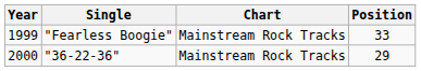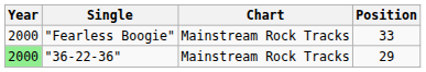 <table class="wikitable">
 <tr>
 <th>Year</th>
 <th>Single</th>
 <th>Chart</th>
 <th>Position</th>
 </tr>
 <tr>
-<td>1999</td>
+<td>2000</td>
 <td>"Fearless Boogie"</td>
 <td>Mainstream Rock Tracks</td>
 <td align="center">33</td>
 </tr>
 <tr>
-<td>2000</td>
+<td style="background: lightgreen;">2000</td>
 <td>"36-22-36"</td>
 <td>Mainstream Rock Tracks</td>
 <td align="center">29</td>
 </tr>
 </table>
